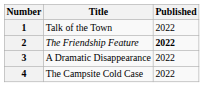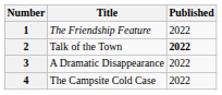 <table class="wikitable">
 <tr>
 <th>Number</th>
 <th>Title</th>
 <th>Published</th>
 </tr>
 <tr>
 <th>1</th>
-<td>Talk of the Town</td>
+<td><em>The Friendship Feature</em></td>
 <td>2022</td>
 </tr>
 <tr>
 <th>2</th>
-<td><em>The Friendship Feature</em></td>
+<td>Talk of the Town</td>
 <td><strong>2022</strong></td>
 </tr>
 <tr>
 <th>3</th>
 <td>A Dramatic Disappearance</td>
 <td>2022</td>
 </tr>
 <tr>
 <th>4</th>
 <td>The Campsite Cold Case</td>
 <td>2022</td>
 </tr>
 </table>
